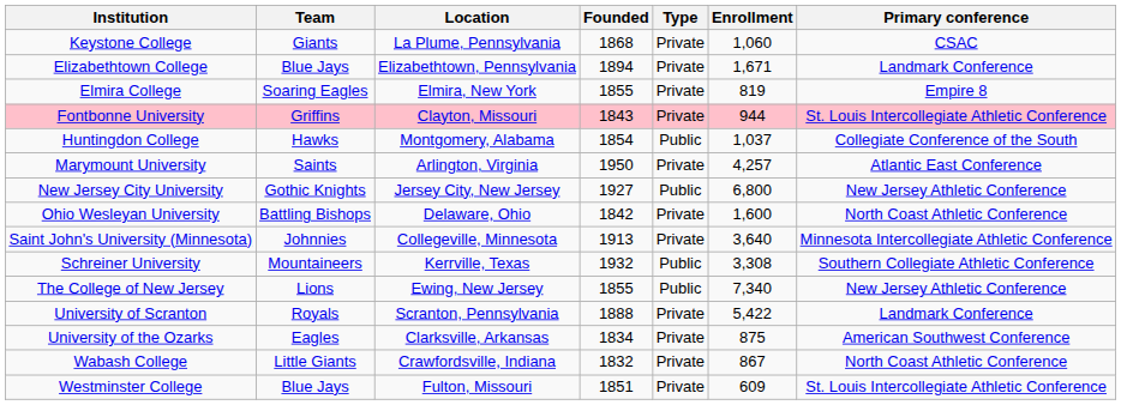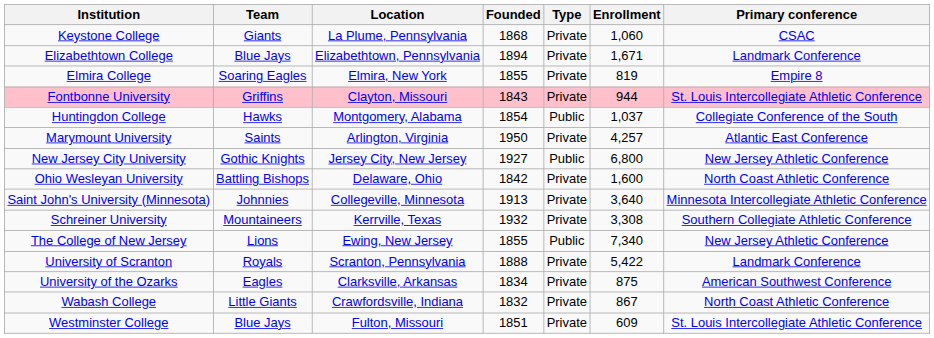 <table class="sortable wikitable" style="text-align:center;">
 <tr>
 <th>Institution</th>
 <th>Team</th>
 <th>Location</th>
 <th>Founded</th>
 <th>Type</th>
 <th>Enrollment</th>
 <th>Primary conference</th>
 </tr>
 <tr>
 <td><a href='#'>Keystone College</a></td>
 <td><a href='#'>Giants</a></td>
 <td><a href='#'>La Plume, Pennsylvania</a></td>
 <td>1868</td>
 <td>Private</td>
 <td>1,060</td>
 <td><a href='#'>CSAC</a></td>
 </tr>
 <tr>
 <td><a href='#'>Elizabethtown College</a></td>
 <td><a href='#'>Blue Jays</a></td>
 <td><a href='#'>Elizabethtown, Pennsylvania</a></td>
 <td>1894</td>
 <td>Private</td>
 <td>1,671</td>
 <td><a href='#'>Landmark Conference</a></td>
 </tr>
 <tr>
 <td><a href='#'>Elmira College</a></td>
 <td><a href='#'>Soaring Eagles</a></td>
 <td><a href='#'>Elmira, New York</a></td>
 <td>1855</td>
 <td>Private</td>
 <td>819</td>
 <td><a href='#'>Empire 8</a></td>
 </tr>
 <tr bgcolor=pink>
 <td><a href='#'>Fontbonne University</a></td>
 <td><a href='#'>Griffins</a></td>
 <td><a href='#'>Clayton, Missouri</a></td>
 <td>1843</td>
 <td>Private</td>
 <td>944</td>
 <td><a href='#'>St. Louis Intercollegiate Athletic Conference</a></td>
 </tr>
 <tr>
 <td><a href='#'>Huntingdon College</a></td>
 <td><a href='#'>Hawks</a></td>
 <td><a href='#'>Montgomery, Alabama</a></td>
 <td>1854</td>
 <td>Public</td>
 <td>1,037</td>
 <td><a href='#'>Collegiate Conference of the South</a></td>
 </tr>
 <tr>
 <td><a href='#'>Marymount University</a></td>
 <td><a href='#'>Saints</a></td>
 <td><a href='#'>Arlington, Virginia</a></td>
 <td>1950</td>
 <td>Private</td>
 <td>4,257</td>
 <td><a href='#'>Atlantic East Conference</a></td>
 </tr>
 <tr>
 <td><a href='#'>New Jersey City University</a></td>
 <td><a href='#'>Gothic Knights</a></td>
 <td><a href='#'>Jersey City, New Jersey</a></td>
 <td>1927</td>
 <td>Public</td>
 <td>6,800</td>
 <td><a href='#'>New Jersey Athletic Conference</a></td>
 </tr>
 <tr>
 <td><a href='#'>Ohio Wesleyan University</a></td>
 <td><a href='#'>Battling Bishops</a></td>
 <td><a href='#'>Delaware, Ohio</a></td>
 <td>1842</td>
 <td>Private</td>
 <td>1,600</td>
 <td><a href='#'>North Coast Athletic Conference</a></td>
 </tr>
 <tr>
 <td><a href='#'>Saint John's University (Minnesota)</a></td>
 <td><a href='#'>Johnnies</a></td>
 <td><a href='#'>Collegeville, Minnesota</a></td>
 <td>1913</td>
 <td>Private</td>
 <td>3,640</td>
 <td><a href='#'>Minnesota Intercollegiate Athletic Conference</a></td>
 </tr>
 <tr>
 <td><a href='#'>Schreiner University</a></td>
 <td><a href='#'>Mountaineers</a></td>
 <td><a href='#'>Kerrville, Texas</a></td>
 <td>1932</td>
-<td>Public</td>
+<td>Private</td>
 <td>3,308</td>
 <td><a href='#'>Southern Collegiate Athletic Conference</a></td>
 </tr>
 <tr>
 <td><a href='#'>The College of New Jersey</a></td>
 <td><a href='#'>Lions</a></td>
 <td><a href='#'>Ewing, New Jersey</a></td>
 <td>1855</td>
 <td>Public</td>
 <td>7,340</td>
 <td><a href='#'>New Jersey Athletic Conference</a></td>
 </tr>
 <tr>
 <td><a href='#'>University of Scranton</a></td>
 <td><a href='#'>Royals</a></td>
 <td><a href='#'>Scranton, Pennsylvania</a></td>
 <td>1888</td>
 <td>Private</td>
 <td>5,422</td>
 <td><a href='#'>Landmark Conference</a></td>
 </tr>
 <tr>
 <td><a href='#'>University of the Ozarks</a></td>
 <td><a href='#'>Eagles</a></td>
 <td><a href='#'>Clarksville, Arkansas</a></td>
 <td>1834</td>
 <td>Private</td>
 <td>875</td>
 <td><a href='#'>American Southwest Conference</a></td>
 </tr>
 <tr>
 <td><a href='#'>Wabash College</a></td>
 <td><a href='#'>Little Giants</a></td>
 <td><a href='#'>Crawfordsville, Indiana</a></td>
 <td>1832</td>
 <td>Private</td>
 <td>867</td>
 <td><a href='#'>North Coast Athletic Conference</a></td>
 </tr>
 <tr>
 <td><a href='#'>Westminster College</a></td>
 <td><a href='#'>Blue Jays</a></td>
 <td><a href='#'>Fulton, Missouri</a></td>
 <td>1851</td>
 <td>Private</td>
 <td>609</td>
 <td><a href='#'>St. Louis Intercollegiate Athletic Conference</a></td>
 </tr>
 </table>
